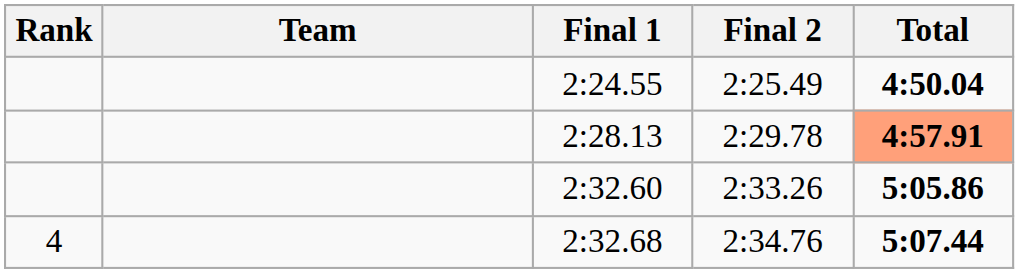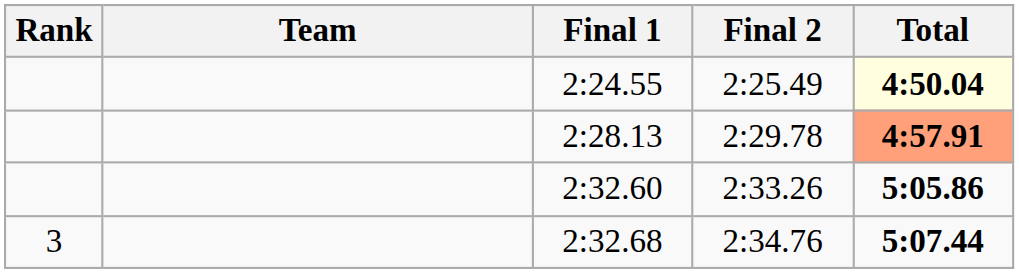 <table class=wikitable style="text-align:center">
 <tr>
 <th width=40>Rank</th>
 <th width=200>Team</th>
 <th width=70>Final 1</th>
 <th width=70>Final 2</th>
 <th width=70>Total</th>
 </tr>
 <tr>
 <td></td>
 <td align=left></td>
 <td>2:24.55</td>
 <td>2:25.49</td>
-<td><strong>4:50.04</strong></td>
+<td style="background: lightyellow;"><strong>4:50.04</strong></td>
 </tr>
 <tr>
 <td></td>
 <td align=left></td>
 <td>2:28.13</td>
 <td>2:29.78</td>
 <td style="background: lightsalmon;"><strong>4:57.91</strong></td>
 </tr>
 <tr>
 <td></td>
 <td align=left></td>
 <td>2:32.60</td>
 <td>2:33.26</td>
 <td><strong>5:05.86</strong></td>
 </tr>
 <tr>
-<td>4</td>
+<td>3</td>
 <td align=left></td>
 <td>2:32.68</td>
 <td>2:34.76</td>
 <td><strong>5:07.44</strong></td>
 </tr>
 </table>
